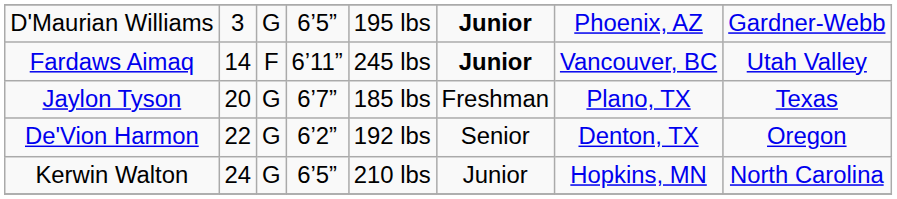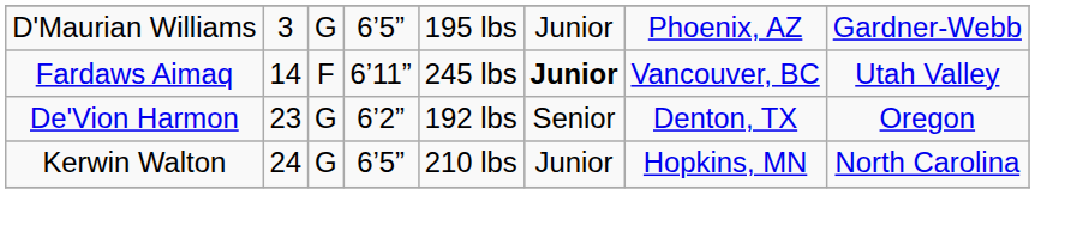 <table class="wikitable sortable" style="text-align: center">
 <tr align=center>
 </tr>
 <tr>
 <td>D'Maurian Williams</td>
 <td>3</td>
 <td>G</td>
 <td>6’5”</td>
 <td>195 lbs</td>
-<td><strong>Junior</strong></td>
+<td>Junior</td>
 <td><a href='#'>Phoenix, AZ</a></td>
 <td><a href='#'>Gardner-Webb</a></td>
 </tr>
 <tr>
 <td><a href='#'>Fardaws Aimaq</a></td>
 <td>14</td>
 <td>F</td>
 <td>6’11”</td>
 <td>245 lbs</td>
 <td><strong> Junior</strong></td>
 <td><a href='#'>Vancouver, BC</a></td>
 <td><a href='#'>Utah Valley</a></td>
 </tr>
 <tr>
-<td><a href='#'>Jaylon Tyson</a></td>
-<td>20</td>
-<td>G</td>
-<td>6’7”</td>
-<td>185 lbs</td>
-<td> Freshman</td>
-<td><a href='#'>Plano, TX</a></td>
-<td><a href='#'>Texas</a></td>
-</tr>
-<tr>
 <td><a href='#'>De'Vion Harmon</a></td>
-<td>22</td>
+<td>23</td>
 <td>G</td>
 <td>6’2”</td>
 <td>192 lbs</td>
 <td>Senior</td>
 <td><a href='#'>Denton, TX</a></td>
 <td><a href='#'>Oregon</a></td>
 </tr>
 <tr>
 <td>Kerwin Walton</td>
 <td>24</td>
 <td>G</td>
 <td>6’5”</td>
 <td>210 lbs</td>
 <td>Junior</td>
 <td><a href='#'>Hopkins, MN</a></td>
 <td><a href='#'>North Carolina</a></td>
 </tr>
 <tr>
 </tr>
 </table>
